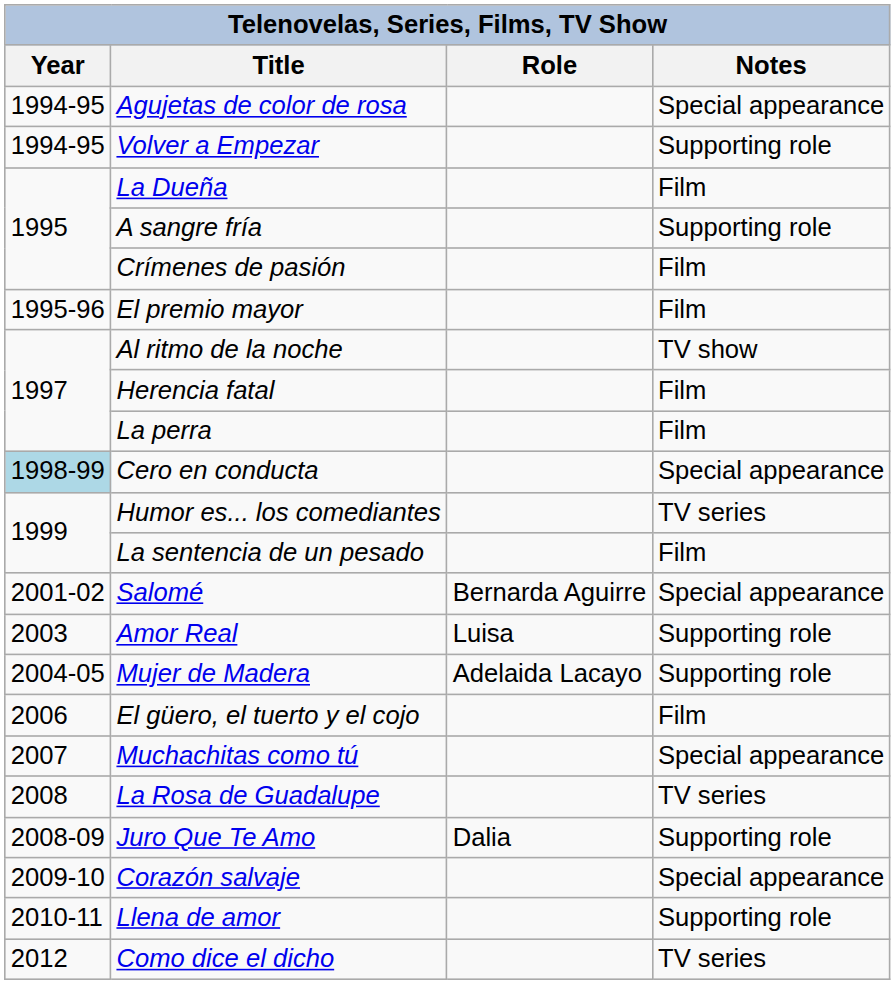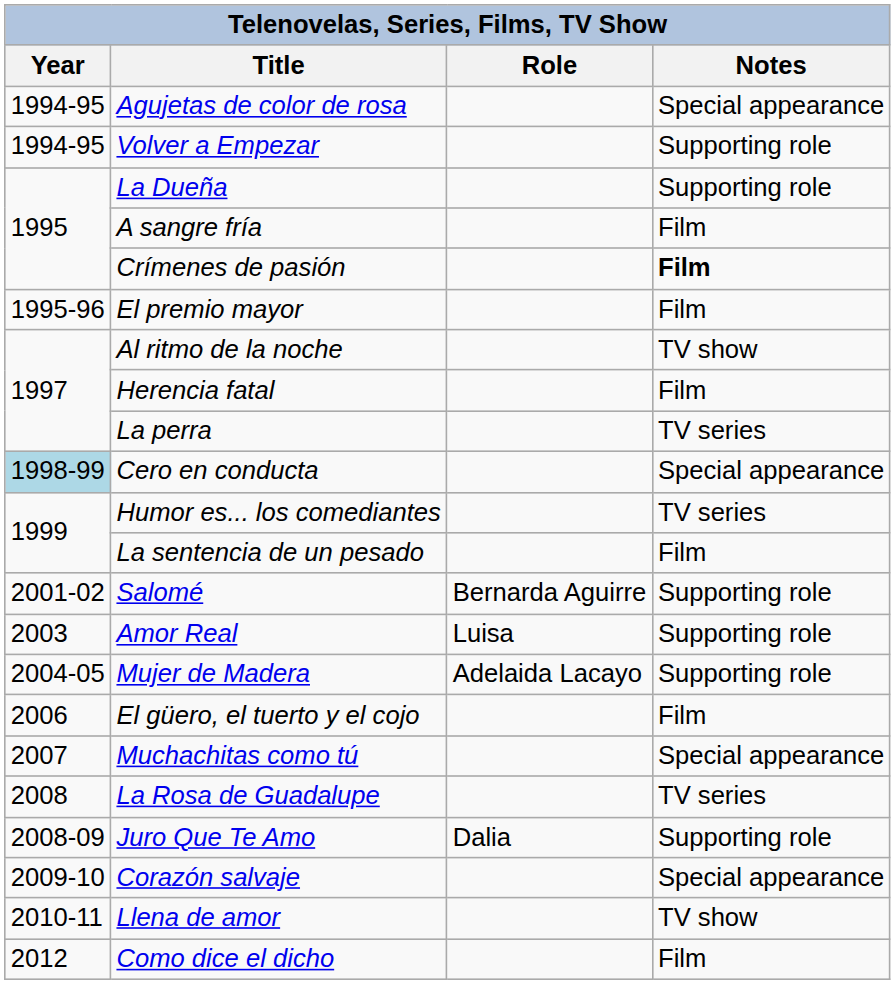 <table class="wikitable">
 <tr>
 <th colspan="5" style="background:LightSteelBlue;">Telenovelas, Series, Films, TV Show</th>
 </tr>
 <tr>
 <th>Year</th>
 <th>Title</th>
 <th>Role</th>
 <th>Notes</th>
 </tr>
 <tr>
 <td>1994-95</td>
 <td><em><a href='#'>Agujetas de color de rosa</a></em></td>
 <td></td>
 <td>Special appearance</td>
 </tr>
 <tr>
 <td>1994-95</td>
 <td><em><a href='#'>Volver a Empezar</a></em></td>
 <td></td>
 <td>Supporting role</td>
 </tr>
 <tr>
 <td rowspan=3>1995</td>
 <td><em><a href='#'>La Dueña</a></em></td>
 <td></td>
-<td>Film</td>
+<td>Supporting role</td>
 </tr>
 <tr>
 <td><em>A sangre fría</em></td>
 <td></td>
-<td>Supporting role</td>
+<td>Film</td>
 </tr>
 <tr>
 <td><em>Crímenes de pasión</em></td>
 <td></td>
-<td>Film</td>
+<td><strong>Film</strong></td>
 </tr>
 <tr>
 <td>1995-96</td>
 <td><em>El premio mayor</em></td>
 <td></td>
 <td>Film</td>
 </tr>
 <tr>
 <td rowspan=3>1997</td>
 <td><em>Al ritmo de la noche</em></td>
 <td></td>
 <td>TV show</td>
 </tr>
 <tr>
 <td><em>Herencia fatal</em></td>
 <td></td>
 <td>Film</td>
 </tr>
 <tr>
 <td><em>La perra</em></td>
 <td></td>
-<td>Film</td>
+<td>TV series</td>
 </tr>
 <tr>
 <td style="background: lightblue;">1998-99</td>
 <td><em>Cero en conducta</em></td>
 <td></td>
 <td>Special appearance</td>
 </tr>
 <tr>
 <td rowspan=2>1999</td>
 <td><em>Humor es... los comediantes</em></td>
 <td></td>
 <td>TV series</td>
 </tr>
 <tr>
 <td><em>La sentencia de un pesado</em></td>
 <td></td>
 <td>Film</td>
 </tr>
 <tr>
 <td>2001-02</td>
 <td><em><a href='#'>Salomé</a></em></td>
 <td>Bernarda Aguirre</td>
-<td>Special appearance</td>
+<td>Supporting role</td>
 </tr>
 <tr>
 <td>2003</td>
 <td><em><a href='#'>Amor Real</a></em></td>
 <td>Luisa</td>
 <td>Supporting role</td>
 </tr>
 <tr>
 <td>2004-05</td>
 <td><em><a href='#'>Mujer de Madera</a></em></td>
 <td>Adelaida Lacayo</td>
 <td>Supporting role</td>
 </tr>
 <tr>
 <td>2006</td>
 <td><em>El güero, el tuerto y el cojo</em></td>
 <td></td>
 <td>Film</td>
 </tr>
 <tr>
 <td>2007</td>
 <td><em><a href='#'>Muchachitas como tú</a></em></td>
 <td></td>
 <td>Special appearance</td>
 </tr>
 <tr>
 <td>2008</td>
 <td><em><a href='#'>La Rosa de Guadalupe</a></em></td>
 <td></td>
 <td>TV series</td>
 </tr>
 <tr>
 <td>2008-09</td>
 <td><em><a href='#'>Juro Que Te Amo</a></em></td>
 <td>Dalia</td>
 <td>Supporting role</td>
 </tr>
 <tr>
 <td>2009-10</td>
 <td><em><a href='#'>Corazón salvaje</a></em></td>
 <td></td>
 <td>Special appearance</td>
 </tr>
 <tr>
 <td>2010-11</td>
 <td><em><a href='#'>Llena de amor</a></em></td>
 <td></td>
-<td>Supporting role</td>
+<td>TV show</td>
 </tr>
 <tr>
 <td>2012</td>
 <td><em><a href='#'>Como dice el dicho</a></em></td>
 <td></td>
-<td>TV series</td>
+<td>Film</td>
 </tr>
 </table>
